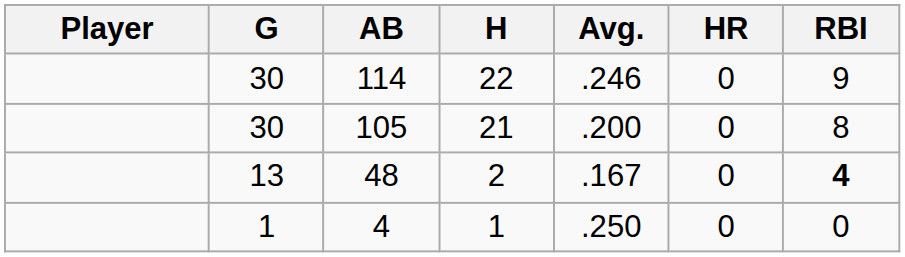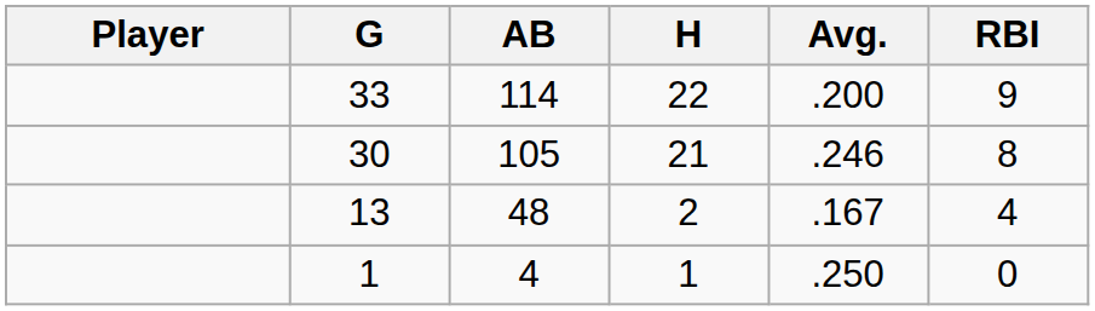 <table class="wikitable sortable">
 <tr>
 <th bgcolor="#DDDDFF" width="16%">Player</th>
 <th bgcolor="#DDDDFF" width="9%">G</th>
 <th bgcolor="#DDDDFF" width="9%">AB</th>
 <th bgcolor="#DDDDFF" width="9%">H</th>
 <th bgcolor="#DDDDFF" width="9%">Avg.</th>
-<th bgcolor="#DDDDFF" width="9%">HR</th>
 <th bgcolor="#DDDDFF" width="9%">RBI</th>
 </tr>
 <tr align="center">
 <td></td>
-<td>30</td>
+<td>33</td>
 <td>114</td>
 <td>22</td>
-<td>.246</td>
-<td>0</td>
+<td>.200</td>
 <td>9</td>
 </tr>
 <tr align="center">
 <td></td>
 <td>30</td>
 <td>105</td>
 <td>21</td>
-<td>.200</td>
-<td>0</td>
+<td>.246</td>
 <td>8</td>
 </tr>
 <tr align="center">
 <td></td>
 <td>13</td>
 <td>48</td>
 <td>2</td>
 <td>.167</td>
-<td>0</td>
-<td><strong>4</strong></td>
+<td>4</td>
 </tr>
 <tr align="center">
 <td></td>
 <td>1</td>
 <td>4</td>
 <td>1</td>
 <td>.250</td>
 <td>0</td>
-<td>0</td>
 </tr>
 </table>
